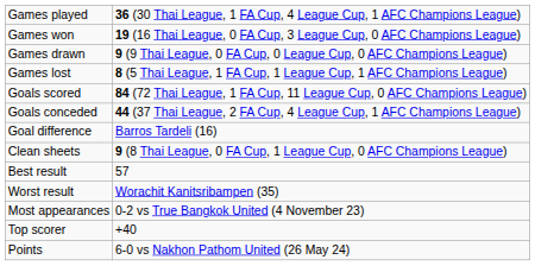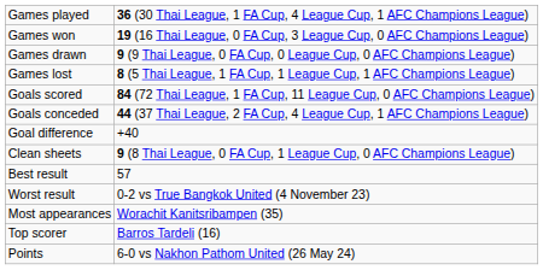 <table class="wikitable">
 <tr>
 <td>Games played</td>
 <td><strong>36</strong> (30 <a href='#'>Thai League</a>, 1 <a href='#'>FA Cup</a>, 4 <a href='#'>League Cup</a>, 1 <a href='#'>AFC Champions League</a>)</td>
 </tr>
 <tr>
 <td>Games won</td>
 <td><strong>19</strong> (16 <a href='#'>Thai League</a>, 0 <a href='#'>FA Cup</a>, 3 <a href='#'>League Cup</a>, 0 <a href='#'>AFC Champions League</a>)</td>
 </tr>
 <tr>
 <td>Games drawn</td>
 <td><strong>9</strong> (9 <a href='#'>Thai League</a>, 0 <a href='#'>FA Cup</a>, 0 <a href='#'>League Cup</a>, 0 <a href='#'>AFC Champions League</a>)</td>
 </tr>
 <tr>
 <td>Games lost</td>
 <td><strong>8</strong> (5 <a href='#'>Thai League</a>, 1 <a href='#'>FA Cup</a>, 1 <a href='#'>League Cup</a>, 1 <a href='#'>AFC Champions League</a>)</td>
 </tr>
 <tr>
 <td>Goals scored</td>
 <td><strong>84</strong> (72 <a href='#'>Thai League</a>, 1 <a href='#'>FA Cup</a>, 11 <a href='#'>League Cup</a>, 0 <a href='#'>AFC Champions League</a>)</td>
 </tr>
 <tr>
 <td>Goals conceded</td>
 <td><strong>44</strong> (37 <a href='#'>Thai League</a>, 2 <a href='#'>FA Cup</a>, 4 <a href='#'>League Cup</a>, 1 <a href='#'>AFC Champions League</a>)</td>
 </tr>
 <tr>
 <td>Goal difference</td>
-<td><a href='#'>Barros Tardeli</a> (16)</td>
+<td>+40</td>
 </tr>
 <tr>
 <td>Clean sheets</td>
 <td><strong>9</strong> (8 <a href='#'>Thai League</a>, 0 <a href='#'>FA Cup</a>, 1 <a href='#'>League Cup</a>, 0 <a href='#'>AFC Champions League</a>)</td>
 </tr>
 <tr>
 <td>Best result</td>
 <td>57</td>
 </tr>
 <tr>
 <td>Worst result</td>
+<td>0-2 vs <a href='#'>True Bangkok United</a> (4 November 23)</td>
+</tr>
+<tr>
+<td>Most appearances</td>
 <td><a href='#'>Worachit Kanitsribampen</a> (35)</td>
 </tr>
 <tr>
-<td>Most appearances</td>
-<td>0-2 vs <a href='#'>True Bangkok United</a> (4 November 23)</td>
-</tr>
-<tr>
 <td>Top scorer</td>
-<td>+40</td>
+<td><a href='#'>Barros Tardeli</a> (16)</td>
 </tr>
 <tr>
 <td>Points</td>
 <td>6-0 vs <a href='#'>Nakhon Pathom United</a> (26 May 24)</td>
 </tr>
 </table>
